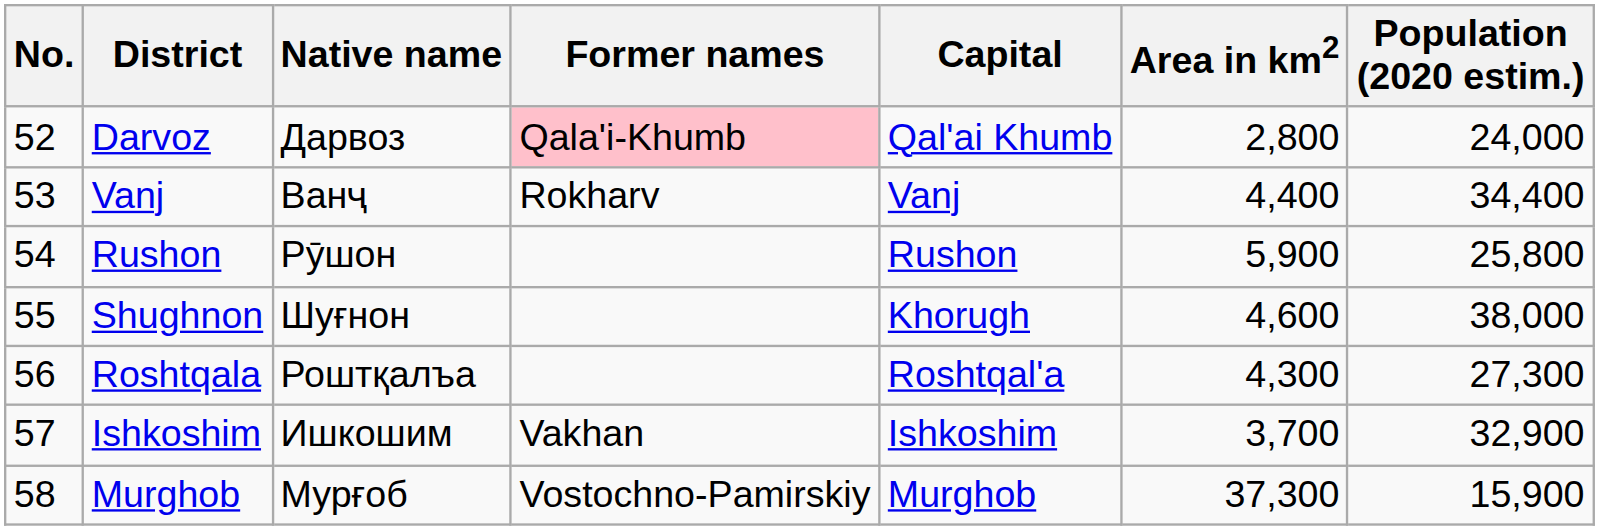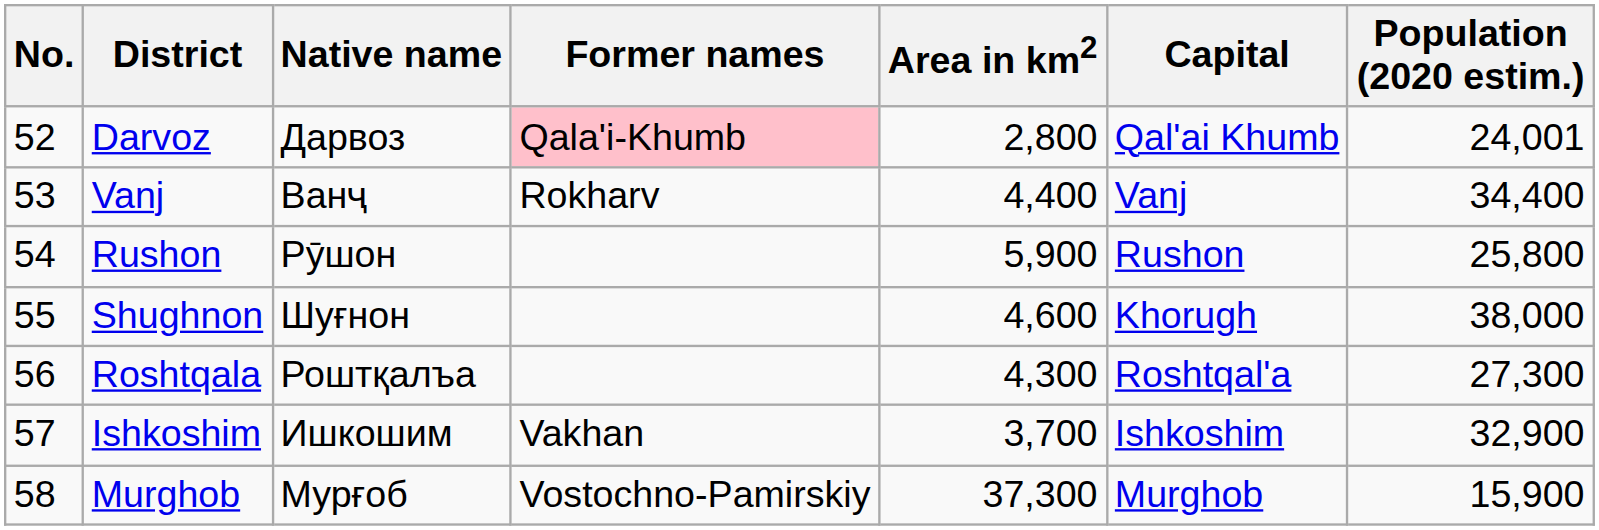 <table class="wikitable sortable">
 <tr>
 <th>No.</th>
 <th>District</th>
 <th>Native name</th>
 <th>Former names</th>
+<th>Area in km<sup>2</sup></th>
 <th>Capital</th>
-<th>Area in km<sup>2</sup></th>
 <th>Population<br>(2020 estim.)</th>
 </tr>
 <tr>
 <td>52</td>
 <td><a href='#'>Darvoz</a></td>
 <td>Дарвоз</td>
 <td style="background: pink;">Qala'i-Khumb</td>
+<td align="right">2,800</td>
 <td><a href='#'>Qal'ai Khumb</a></td>
-<td align="right">2,800</td>
-<td align="right">24,000</td>
+<td align="right">24,001</td>
 </tr>
 <tr>
 <td>53</td>
 <td><a href='#'>Vanj</a></td>
 <td>Ванҷ</td>
 <td>Rokharv</td>
+<td align="right">4,400</td>
 <td><a href='#'>Vanj</a></td>
-<td align="right">4,400</td>
 <td align="right">34,400</td>
 </tr>
 <tr>
 <td>54</td>
 <td><a href='#'>Rushon</a></td>
 <td>Рӯшон</td>
 <td></td>
+<td align="right">5,900</td>
 <td><a href='#'>Rushon</a></td>
-<td align="right">5,900</td>
 <td align="right">25,800</td>
 </tr>
 <tr>
 <td>55</td>
 <td><a href='#'>Shughnon</a></td>
 <td>Шуғнон</td>
 <td></td>
+<td align="right">4,600</td>
 <td><a href='#'>Khorugh</a></td>
-<td align="right">4,600</td>
 <td align="right">38,000</td>
 </tr>
 <tr>
 <td>56</td>
 <td><a href='#'>Roshtqala</a></td>
 <td>Роштқалъа</td>
 <td></td>
+<td align="right">4,300</td>
 <td><a href='#'>Roshtqal'a</a></td>
-<td align="right">4,300</td>
 <td align="right">27,300</td>
 </tr>
 <tr>
 <td>57</td>
 <td><a href='#'>Ishkoshim</a></td>
 <td>Ишкошим</td>
 <td>Vakhan</td>
+<td align="right">3,700</td>
 <td><a href='#'>Ishkoshim</a></td>
-<td align="right">3,700</td>
 <td align="right">32,900</td>
 </tr>
 <tr>
 <td>58</td>
 <td><a href='#'>Murghob</a></td>
 <td>Мурғоб</td>
 <td>Vostochno-Pamirskiy</td>
+<td align="right">37,300</td>
 <td><a href='#'>Murghob</a></td>
-<td align="right">37,300</td>
 <td align="right">15,900</td>
 </tr>
 </table>
